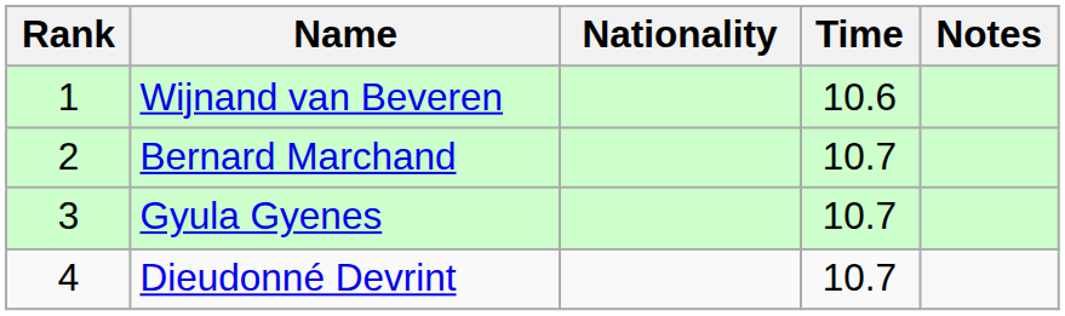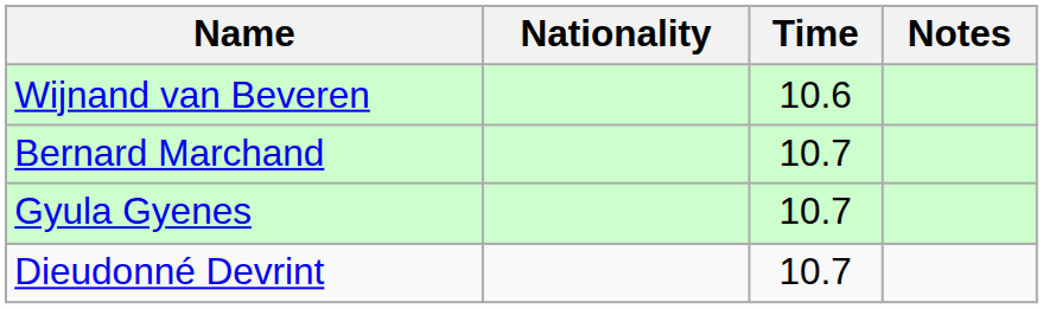 <table class="wikitable sortable" style="text-align:center;width: 50%">
 <tr>
-<th>Rank</th>
 <th>Name</th>
 <th>Nationality</th>
 <th>Time</th>
 <th>Notes</th>
 </tr>
 <tr bgcolor=ccffcc>
-<td>1</td>
 <td align=left><a href='#'>Wijnand van Beveren</a></td>
 <td align=left></td>
 <td>10.6</td>
 <td></td>
 </tr>
 <tr bgcolor=ccffcc>
-<td>2</td>
 <td align=left><a href='#'>Bernard Marchand</a></td>
 <td align=left></td>
 <td>10.7</td>
 <td></td>
 </tr>
 <tr bgcolor=ccffcc>
-<td>3</td>
 <td align=left><a href='#'>Gyula Gyenes</a></td>
 <td align=left></td>
 <td>10.7</td>
 <td></td>
 </tr>
 <tr>
-<td>4</td>
 <td align=left><a href='#'>Dieudonné Devrint</a></td>
 <td align=left></td>
 <td>10.7</td>
 <td></td>
 </tr>
 </table>
